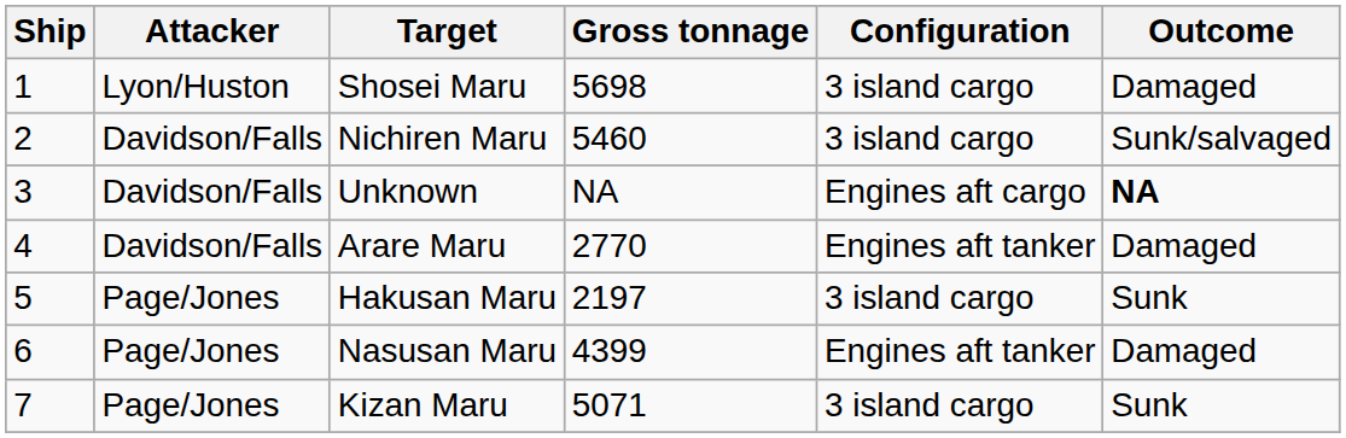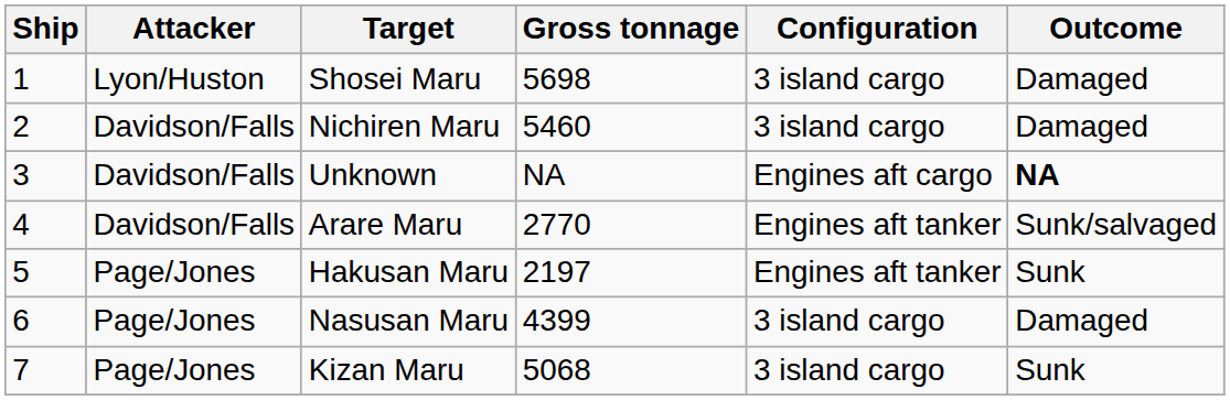 <table class="wikitable">
 <tr>
 <th>Ship</th>
 <th>Attacker</th>
 <th>Target</th>
 <th>Gross tonnage</th>
 <th>Configuration</th>
 <th>Outcome</th>
 </tr>
 <tr>
 <td>1</td>
 <td>Lyon/Huston</td>
 <td>Shosei Maru</td>
 <td>5698</td>
 <td>3 island cargo</td>
 <td>Damaged</td>
 </tr>
 <tr>
 <td>2</td>
 <td>Davidson/Falls</td>
 <td>Nichiren Maru</td>
 <td>5460</td>
 <td>3 island cargo</td>
-<td>Sunk/salvaged</td>
+<td>Damaged</td>
 </tr>
 <tr>
 <td>3</td>
 <td>Davidson/Falls</td>
 <td>Unknown</td>
 <td>NA</td>
 <td>Engines aft cargo</td>
 <td><strong>NA</strong></td>
 </tr>
 <tr>
 <td>4</td>
 <td>Davidson/Falls</td>
 <td>Arare Maru</td>
 <td>2770</td>
 <td>Engines aft tanker</td>
-<td>Damaged</td>
+<td>Sunk/salvaged</td>
 </tr>
 <tr>
 <td>5</td>
 <td>Page/Jones</td>
 <td>Hakusan Maru</td>
 <td>2197</td>
-<td>3 island cargo</td>
+<td>Engines aft tanker</td>
 <td>Sunk</td>
 </tr>
 <tr>
 <td>6</td>
 <td>Page/Jones</td>
 <td>Nasusan Maru</td>
 <td>4399</td>
-<td>Engines aft tanker</td>
+<td>3 island cargo</td>
 <td>Damaged</td>
 </tr>
 <tr>
 <td>7</td>
 <td>Page/Jones</td>
 <td>Kizan Maru</td>
-<td>5071</td>
+<td>5068</td>
 <td>3 island cargo</td>
 <td>Sunk</td>
 </tr>
 </table>
